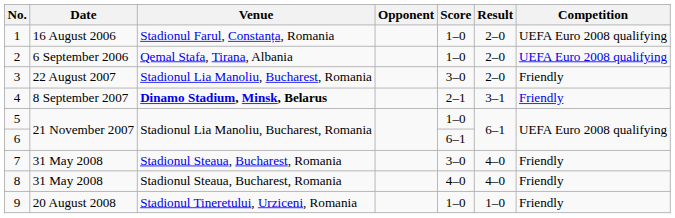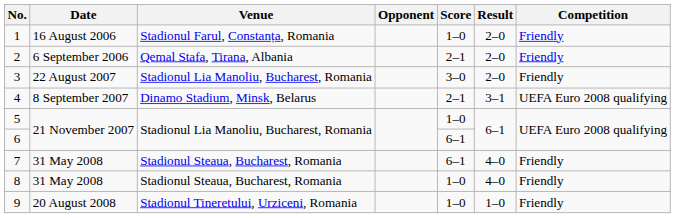 <table class="wikitable sortable">
 <tr>
 <th scope="col">No.</th>
 <th scope="col">Date</th>
 <th scope="col">Venue</th>
 <th scope="col">Opponent</th>
 <th scope="col">Score</th>
 <th scope="col">Result</th>
 <th scope="col">Competition</th>
 </tr>
 <tr>
 <td style="text-align:center">1</td>
 <td>16 August 2006</td>
 <td><a href='#'>Stadionul Farul</a>, <a href='#'>Constanța</a>, Romania</td>
 <td></td>
 <td style="text-align:center">1–0</td>
 <td style="text-align:center">2–0</td>
-<td>UEFA Euro 2008 qualifying</td>
+<td><a href='#'>Friendly</a></td>
 </tr>
 <tr>
 <td style="text-align:center">2</td>
 <td>6 September 2006</td>
 <td><a href='#'>Qemal Stafa</a>, <a href='#'>Tirana</a>, Albania</td>
 <td></td>
-<td style="text-align:center">1–0</td>
+<td style="text-align:center">2–1</td>
 <td style="text-align:center">2–0</td>
-<td><a href='#'>UEFA Euro 2008 qualifying</a></td>
+<td><a href='#'>Friendly</a></td>
 </tr>
 <tr>
 <td style="text-align:center">3</td>
 <td>22 August 2007</td>
 <td><a href='#'>Stadionul Lia Manoliu</a>, <a href='#'>Bucharest</a>, Romania</td>
 <td></td>
 <td style="text-align:center">3–0</td>
 <td style="text-align:center">2–0</td>
 <td>Friendly</td>
 </tr>
 <tr>
 <td style="text-align:center">4</td>
 <td>8 September 2007</td>
-<td><strong><a href='#'>Dinamo Stadium</a>, <a href='#'>Minsk</a>, Belarus</strong></td>
+<td><a href='#'>Dinamo Stadium</a>, <a href='#'>Minsk</a>, Belarus</td>
 <td></td>
 <td style="text-align:center">2–1</td>
 <td style="text-align:center">3–1</td>
-<td><a href='#'>Friendly</a></td>
+<td>UEFA Euro 2008 qualifying</td>
 </tr>
 <tr>
 <td style="text-align:center">5</td>
 <td rowspan=2>21 November 2007</td>
 <td rowspan=2>Stadionul Lia Manoliu, Bucharest, Romania</td>
 <td rowspan=2></td>
 <td style="text-align:center">1–0</td>
 <td rowspan=2 style="text-align:center">6–1</td>
 <td rowspan=2>UEFA Euro 2008 qualifying</td>
 </tr>
 <tr>
 <td style="text-align:center">6</td>
 <td style="text-align:center">6–1</td>
 </tr>
 <tr>
 <td style="text-align:center">7</td>
 <td>31 May 2008</td>
 <td><a href='#'>Stadionul Steaua</a>, <a href='#'>Bucharest</a>, Romania</td>
 <td></td>
-<td style="text-align:center">3–0</td>
+<td style="text-align:center">6–1</td>
 <td style="text-align:center">4–0</td>
 <td>Friendly</td>
 </tr>
 <tr>
 <td style="text-align:center">8</td>
 <td>31 May 2008</td>
 <td>Stadionul Steaua, Bucharest, Romania</td>
 <td></td>
-<td style="text-align:center">4–0</td>
+<td style="text-align:center">1–0</td>
 <td style="text-align:center">4–0</td>
 <td>Friendly</td>
 </tr>
 <tr>
 <td style="text-align:center">9</td>
 <td>20 August 2008</td>
 <td><a href='#'>Stadionul Tineretului</a>, <a href='#'>Urziceni</a>, Romania</td>
 <td></td>
 <td style="text-align:center">1–0</td>
 <td style="text-align:center">1–0</td>
 <td>Friendly</td>
 </tr>
 </table>
